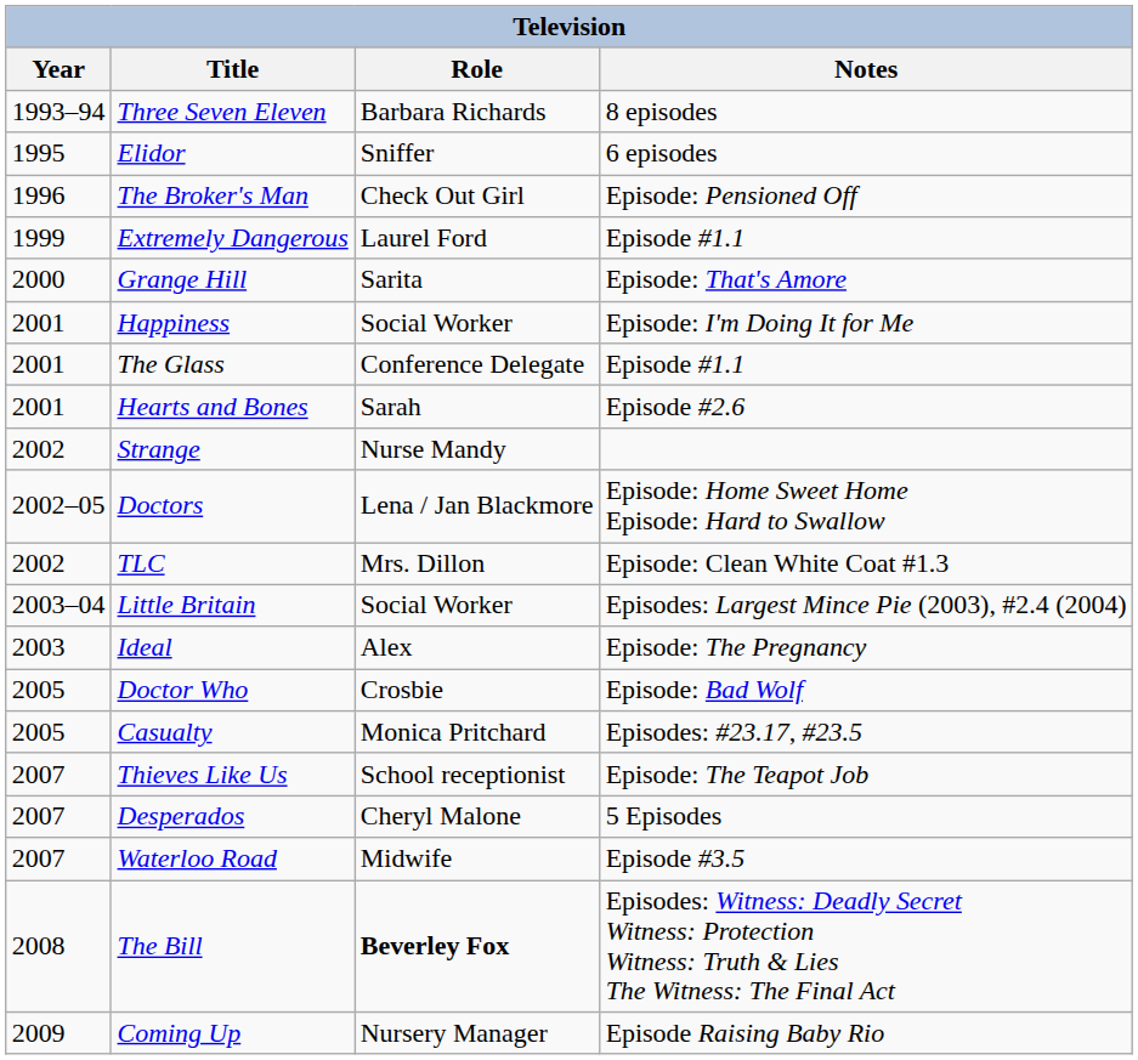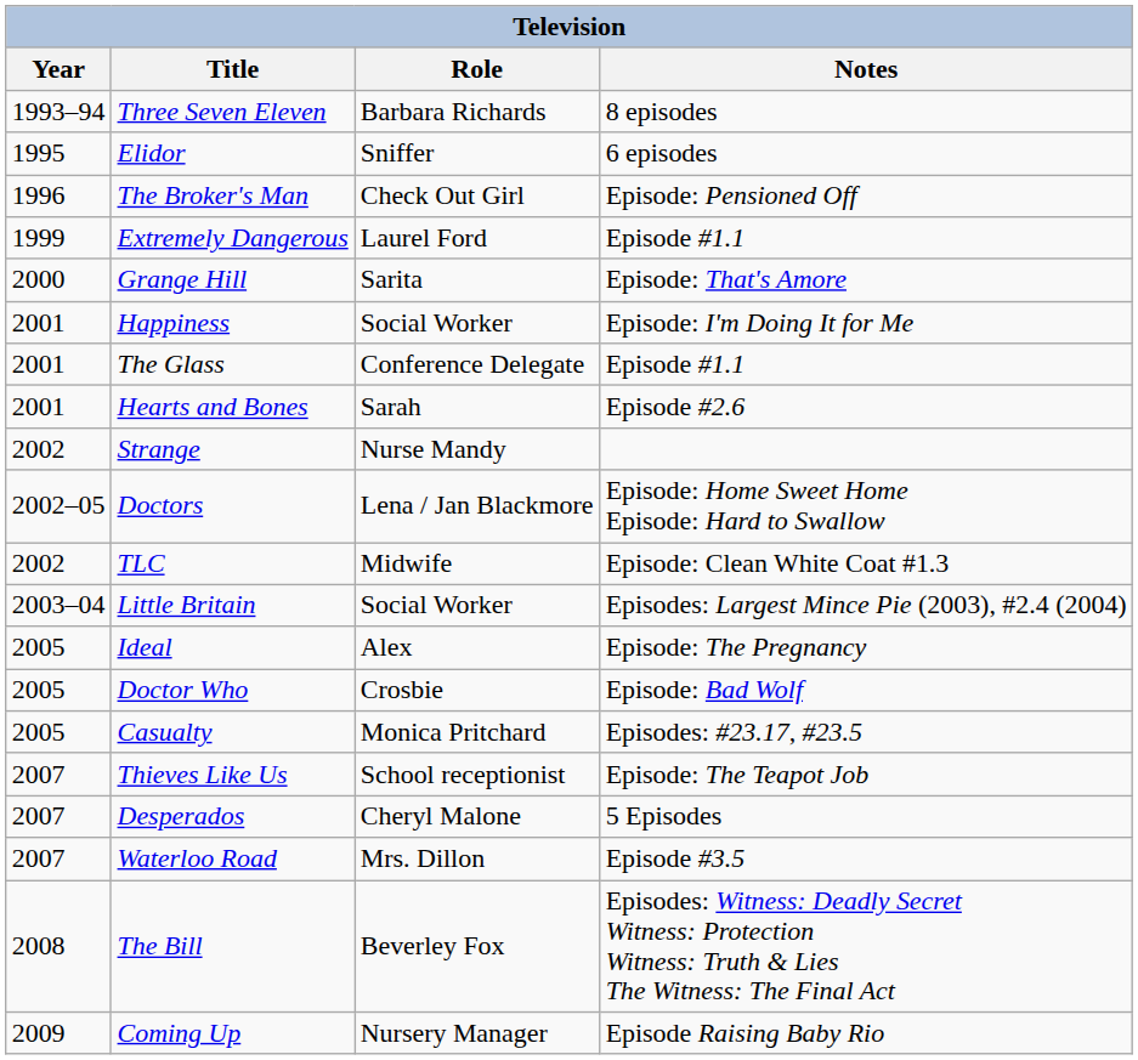 <table class="wikitable">
 <tr>
 <th colspan="4" style="background: LightSteelBlue;">Television</th>
 </tr>
 <tr>
 <th>Year</th>
 <th>Title</th>
 <th>Role</th>
 <th>Notes</th>
 </tr>
 <tr>
 <td>1993–94</td>
 <td><em><a href='#'>Three Seven Eleven</a></em></td>
 <td>Barbara Richards</td>
 <td>8 episodes</td>
 </tr>
 <tr>
 <td>1995</td>
 <td><em><a href='#'>Elidor</a></em></td>
 <td>Sniffer</td>
 <td>6 episodes</td>
 </tr>
 <tr>
 <td>1996</td>
 <td><em><a href='#'>The Broker's Man</a></em></td>
 <td>Check Out Girl</td>
 <td>Episode: <em>Pensioned Off</em></td>
 </tr>
 <tr>
 <td>1999</td>
 <td><em><a href='#'>Extremely Dangerous</a></em></td>
 <td>Laurel Ford</td>
 <td>Episode <em>#1.1</em></td>
 </tr>
 <tr>
 <td>2000</td>
 <td><em><a href='#'>Grange Hill</a></em></td>
 <td>Sarita</td>
 <td>Episode: <em><a href='#'>That's Amore</a></em></td>
 </tr>
 <tr>
 <td>2001</td>
 <td><em><a href='#'>Happiness</a></em></td>
 <td>Social Worker</td>
 <td>Episode: <em>I'm Doing It for Me</em></td>
 </tr>
 <tr>
 <td>2001</td>
 <td><em>The Glass</em></td>
 <td>Conference Delegate</td>
 <td>Episode <em>#1.1</em></td>
 </tr>
 <tr>
 <td>2001</td>
 <td><em><a href='#'>Hearts and Bones</a></em></td>
 <td>Sarah</td>
 <td>Episode <em>#2.6</em></td>
 </tr>
 <tr>
 <td>2002</td>
 <td><em><a href='#'>Strange</a></em></td>
 <td>Nurse Mandy</td>
 <td></td>
 </tr>
 <tr>
 <td>2002–05</td>
 <td><em><a href='#'>Doctors</a></em></td>
 <td>Lena / Jan Blackmore</td>
 <td>Episode: <em>Home Sweet Home</em><br>Episode: <em>Hard to Swallow</em></td>
 </tr>
 <tr>
 <td>2002</td>
 <td><em><a href='#'>TLC</a></em></td>
-<td>Mrs. Dillon</td>
+<td>Midwife</td>
 <td>Episode: Clean White Coat #1.3</td>
 </tr>
 <tr>
 <td>2003–04</td>
 <td><em><a href='#'>Little Britain</a></em></td>
 <td>Social Worker</td>
 <td>Episodes: <em>Largest Mince Pie</em> (2003), #2.4 (2004)</td>
 </tr>
 <tr>
-<td>2003</td>
+<td>2005</td>
 <td><em><a href='#'>Ideal</a></em></td>
 <td>Alex</td>
 <td>Episode: <em>The Pregnancy</em></td>
 </tr>
 <tr>
 <td>2005</td>
 <td><em><a href='#'>Doctor Who</a></em></td>
 <td>Crosbie</td>
 <td>Episode: <em><a href='#'>Bad Wolf</a></em></td>
 </tr>
 <tr>
 <td>2005</td>
 <td><em><a href='#'>Casualty</a></em></td>
 <td>Monica Pritchard</td>
 <td>Episodes: <em>#23.17</em>, <em>#23.5</em></td>
 </tr>
 <tr>
 <td>2007</td>
 <td><em><a href='#'>Thieves Like Us</a></em></td>
 <td>School receptionist</td>
 <td>Episode: <em>The Teapot Job</em></td>
 </tr>
 <tr>
 <td>2007</td>
 <td><em><a href='#'>Desperados</a></em></td>
 <td>Cheryl Malone</td>
 <td>5 Episodes</td>
 </tr>
 <tr>
 <td>2007</td>
 <td><em><a href='#'>Waterloo Road</a></em></td>
-<td>Midwife</td>
+<td>Mrs. Dillon</td>
 <td>Episode <em>#3.5</em></td>
 </tr>
 <tr>
 <td>2008</td>
 <td><em><a href='#'>The Bill</a></em></td>
-<td><strong>Beverley Fox</strong></td>
+<td>Beverley Fox</td>
 <td>Episodes: <em><a href='#'>Witness: Deadly Secret</a></em><br><em>Witness: Protection</em><br><em>Witness: Truth & Lies</em><br><em>The Witness: The Final Act</em></td>
 </tr>
 <tr>
 <td>2009</td>
 <td><em><a href='#'>Coming Up</a></em></td>
 <td>Nursery Manager</td>
 <td>Episode <em>Raising Baby Rio</em></td>
 </tr>
 </table>
